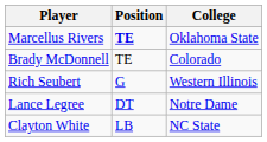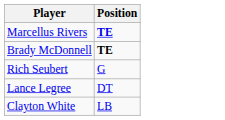 <table class="wikitable">
 <tr>
 <th>Player</th>
 <th>Position</th>
-<th>College</th>
 </tr>
 <tr>
 <td><a href='#'>Marcellus Rivers</a></td>
 <td><strong><a href='#'>TE</a></strong></td>
-<td><a href='#'>Oklahoma State</a></td>
 </tr>
 <tr>
 <td><a href='#'>Brady McDonnell</a></td>
-<td>TE</td>
-<td><a href='#'>Colorado</a></td>
+<td><strong>TE</strong></td>
 </tr>
 <tr>
 <td><a href='#'>Rich Seubert</a></td>
 <td><a href='#'>G</a></td>
-<td><a href='#'>Western Illinois</a></td>
 </tr>
 <tr>
 <td><a href='#'>Lance Legree</a></td>
 <td><a href='#'>DT</a></td>
-<td><a href='#'>Notre Dame</a></td>
 </tr>
 <tr>
 <td><a href='#'>Clayton White</a></td>
 <td><a href='#'>LB</a></td>
-<td><a href='#'>NC State</a></td>
 </tr>
 </table>
